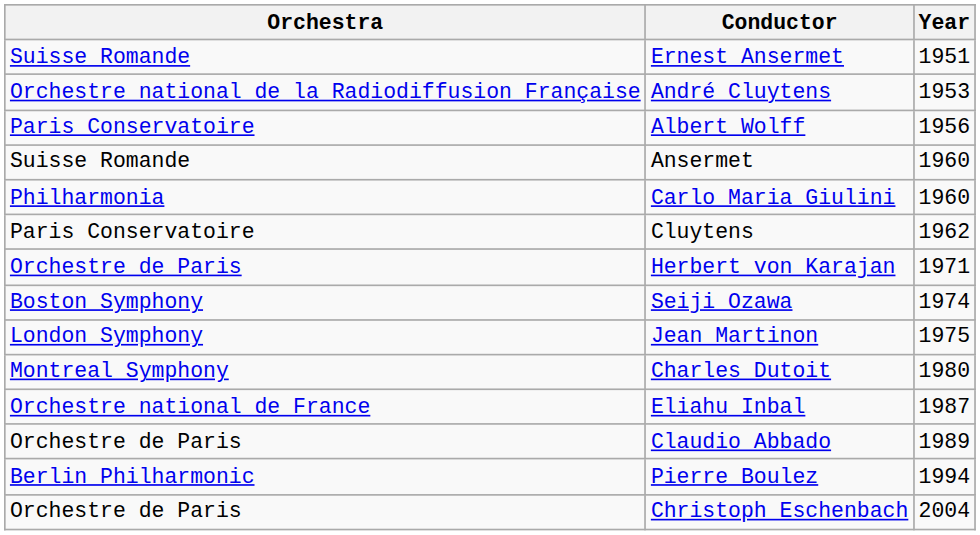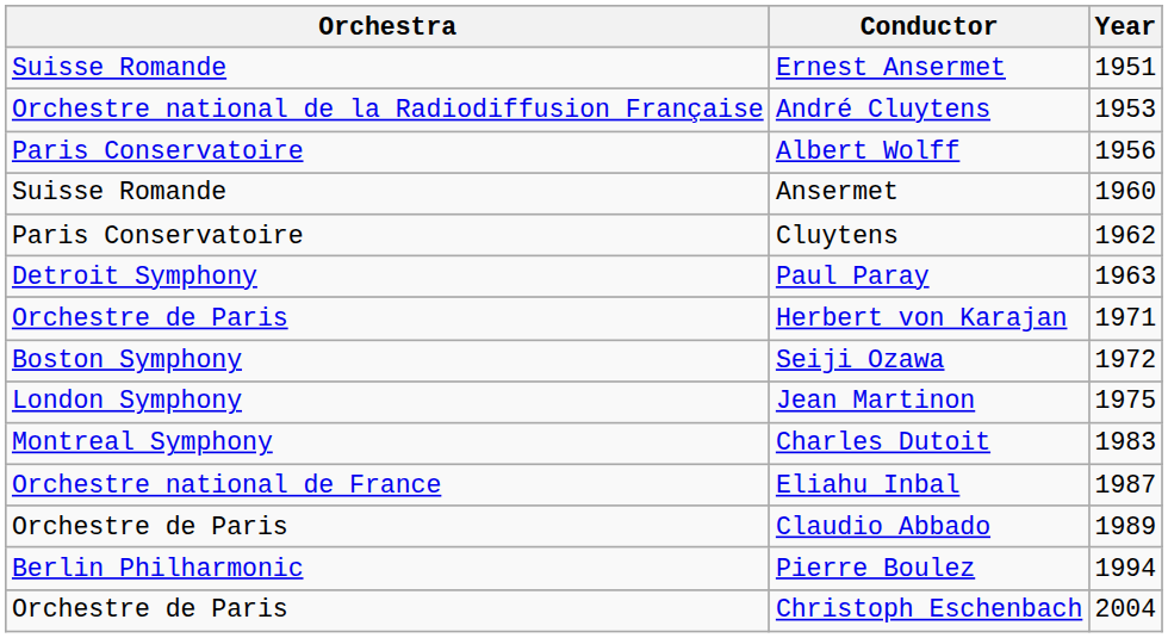 <table class="wikitable plainrowheaders"  style="text-align: left; margin-right: 0;">
 <tr>
 <th scope="col">Orchestra</th>
 <th scope="col">Conductor</th>
 <th scope="col">Year</th>
 </tr>
 <tr>
 <td><a href='#'>Suisse Romande</a></td>
 <td><a href='#'>Ernest Ansermet</a></td>
 <td>1951</td>
 </tr>
 <tr>
 <td><a href='#'>Orchestre national de la Radiodiffusion Française</a></td>
 <td><a href='#'>André Cluytens</a></td>
 <td>1953</td>
 </tr>
 <tr>
 <td><a href='#'>Paris Conservatoire</a></td>
 <td><a href='#'>Albert Wolff</a></td>
 <td>1956</td>
 </tr>
 <tr>
 <td>Suisse Romande</td>
 <td>Ansermet</td>
 <td>1960</td>
 </tr>
 <tr>
-<td><a href='#'>Philharmonia</a></td>
-<td><a href='#'>Carlo Maria Giulini</a></td>
-<td>1960</td>
-</tr>
-<tr>
 <td>Paris Conservatoire</td>
 <td>Cluytens</td>
 <td>1962</td>
+</tr>
+<tr>
+<td><a href='#'>Detroit Symphony</a></td>
+<td><a href='#'>Paul Paray</a></td>
+<td>1963</td>
 </tr>
 <tr>
 <td><a href='#'>Orchestre de Paris</a></td>
 <td><a href='#'>Herbert von Karajan</a></td>
 <td>1971</td>
 </tr>
 <tr>
 <td><a href='#'>Boston Symphony</a></td>
 <td><a href='#'>Seiji Ozawa</a></td>
-<td>1974</td>
+<td>1972</td>
 </tr>
 <tr>
 <td><a href='#'>London Symphony</a></td>
 <td><a href='#'>Jean Martinon</a></td>
 <td>1975</td>
 </tr>
 <tr>
 <td><a href='#'>Montreal Symphony</a></td>
 <td><a href='#'>Charles Dutoit</a></td>
-<td>1980</td>
+<td>1983</td>
 </tr>
 <tr>
 <td><a href='#'>Orchestre national de France</a></td>
 <td><a href='#'>Eliahu Inbal</a></td>
 <td>1987</td>
 </tr>
 <tr>
 <td>Orchestre de Paris</td>
 <td><a href='#'>Claudio Abbado</a></td>
 <td>1989</td>
 </tr>
 <tr>
 <td><a href='#'>Berlin Philharmonic</a></td>
 <td><a href='#'>Pierre Boulez</a></td>
 <td>1994</td>
 </tr>
 <tr>
 <td>Orchestre de Paris</td>
 <td><a href='#'>Christoph Eschenbach</a></td>
 <td>2004</td>
 </tr>
 </table>
